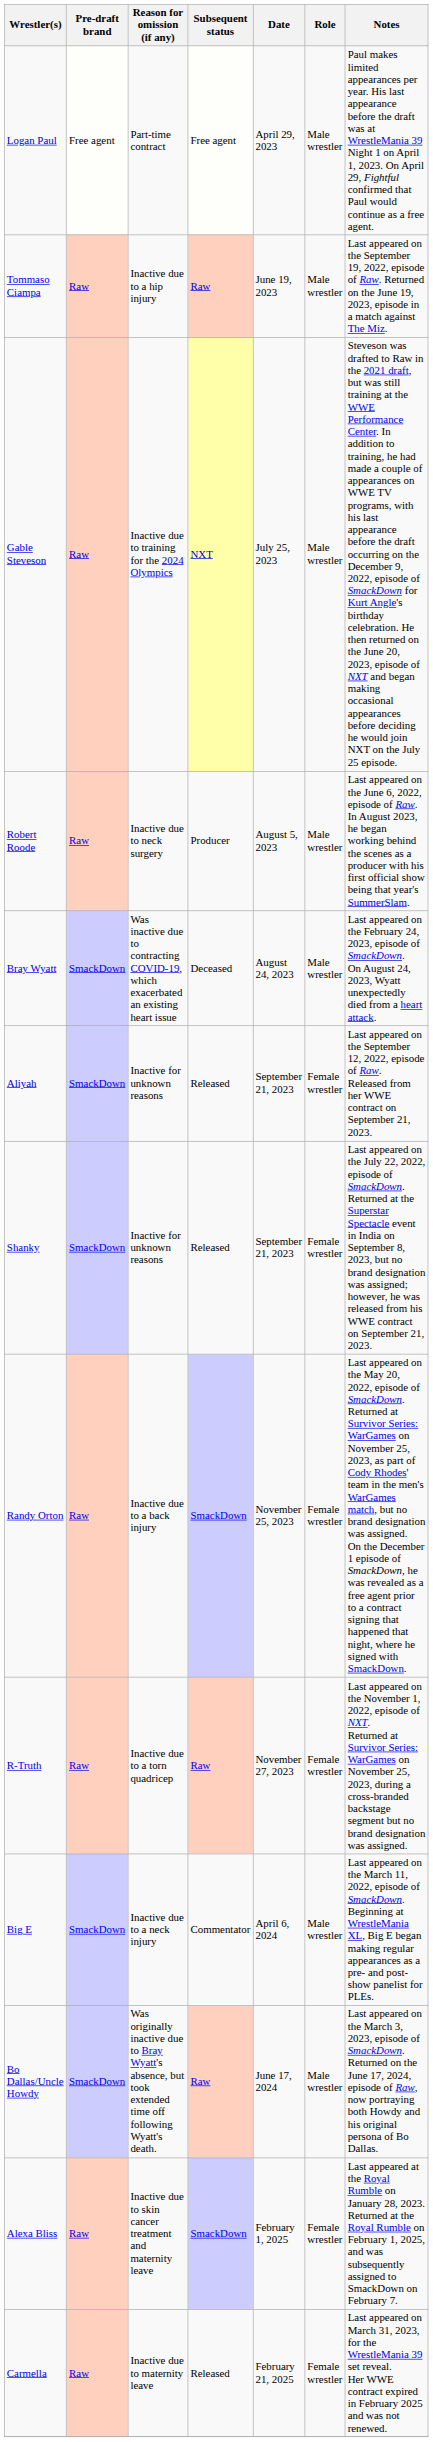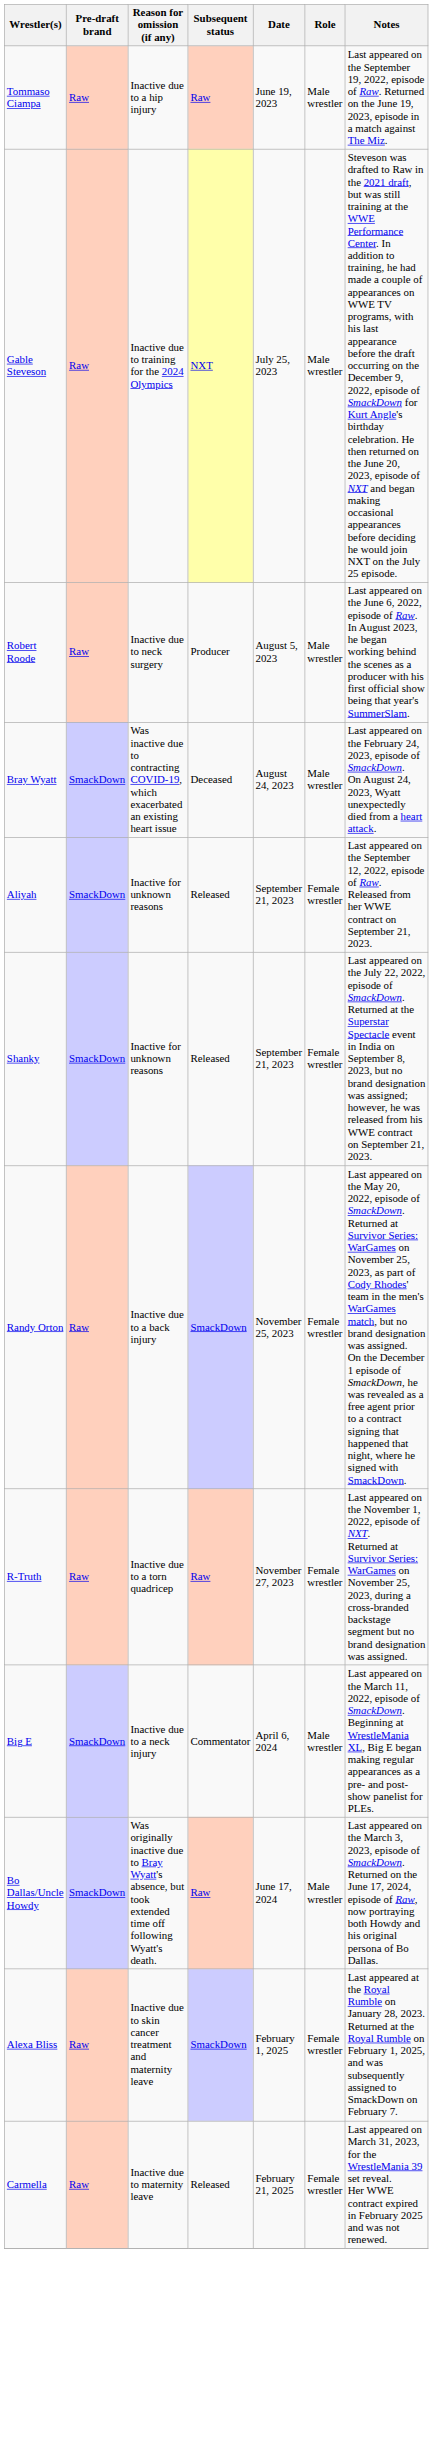 <table class="wikitable sortable" style="width:100%">
 <tr>
 <th>Wrestler(s)</th>
 <th>Pre-draft brand</th>
 <th>Reason for omission<br>(if any)</th>
 <th>Subsequent status</th>
 <th>Date</th>
 <th>Role</th>
 <th>Notes</th>
-</tr>
-<tr>
-<td><a href='#'>Logan Paul</a></td>
-<td style="background:#FEFEFA">Free agent</td>
-<td>Part-time contract</td>
-<td style="background:#FEFEFA">Free agent</td>
-<td>April 29, 2023</td>
-<td>Male wrestler</td>
-<td>Paul makes limited appearances per year. His last appearance before the draft was at <a href='#'>WrestleMania 39</a> Night 1 on April 1, 2023. On April 29, <em>Fightful</em> confirmed that Paul would continue as a free agent.</td>
 </tr>
 <tr>
 <td><a href='#'>Tommaso Ciampa</a></td>
 <td style="background:#ffd0bd"><a href='#'>Raw</a></td>
 <td>Inactive due to a hip injury</td>
 <td style="background:#ffd0bd"><a href='#'>Raw</a></td>
 <td>June 19, 2023</td>
 <td>Male wrestler</td>
 <td>Last appeared on the September 19, 2022, episode of <em><a href='#'>Raw</a></em>. Returned on the June 19, 2023, episode in a match against <a href='#'>The Miz</a>.</td>
 </tr>
 <tr>
 <td><a href='#'>Gable Steveson</a></td>
 <td style="background:#ffd0bd"><a href='#'>Raw</a></td>
 <td>Inactive due to training for the <a href='#'>2024 Olympics</a></td>
 <td style="background:#ffa"><a href='#'>NXT</a></td>
 <td>July 25, 2023</td>
 <td>Male wrestler</td>
 <td>Steveson was drafted to Raw in the <a href='#'>2021 draft</a>, but was still training at the <a href='#'>WWE Performance Center</a>. In addition to training, he had made a couple of appearances on WWE TV programs, with his last appearance before the draft occurring on the December 9, 2022, episode of <em><a href='#'>SmackDown</a></em> for <a href='#'>Kurt Angle</a>'s birthday celebration. He then returned on the June 20, 2023, episode of <em><a href='#'>NXT</a></em> and began making occasional appearances before deciding he would join NXT on the July 25 episode.</td>
 </tr>
 <tr>
 <td><a href='#'>Robert Roode</a></td>
 <td style="background:#ffd0bd"><a href='#'>Raw</a></td>
 <td>Inactive due to neck surgery</td>
 <td>Producer</td>
 <td>August 5, 2023</td>
 <td>Male wrestler</td>
 <td>Last appeared on the June 6, 2022, episode of <em><a href='#'>Raw</a></em>.<br>In August 2023, he began working behind the scenes as a producer with his first official show being that year's <a href='#'>SummerSlam</a>.</td>
 </tr>
 <tr>
 <td><a href='#'>Bray Wyatt</a></td>
 <td style="background:#ccf;"><a href='#'>SmackDown</a></td>
 <td>Was inactive due to contracting <a href='#'>COVID-19</a>, which exacerbated an existing heart issue</td>
 <td>Deceased</td>
 <td>August 24, 2023</td>
 <td>Male wrestler</td>
 <td>Last appeared on the February 24, 2023, episode of <em><a href='#'>SmackDown</a></em>.<br>On August 24, 2023, Wyatt unexpectedly died from a <a href='#'>heart attack</a>.</td>
 </tr>
 <tr>
 <td><a href='#'>Aliyah</a></td>
 <td style="background:#ccf;"><a href='#'>SmackDown</a></td>
 <td>Inactive for unknown reasons</td>
 <td>Released</td>
 <td>September 21, 2023</td>
 <td>Female wrestler</td>
 <td>Last appeared on the September 12, 2022, episode of <em><a href='#'>Raw</a></em>.<br>Released from her WWE contract on September 21, 2023.</td>
 </tr>
 <tr>
 <td><a href='#'>Shanky</a></td>
 <td style="background:#ccf;"><a href='#'>SmackDown</a></td>
 <td>Inactive for unknown reasons</td>
 <td>Released</td>
 <td>September 21, 2023</td>
 <td>Female wrestler</td>
 <td>Last appeared on the July 22, 2022, episode of <em><a href='#'>SmackDown</a></em>.<br>Returned at the <a href='#'>Superstar Spectacle</a> event in India on September 8, 2023, but no brand designation was assigned; however, he was released from his WWE contract on September 21, 2023.</td>
 </tr>
 <tr>
 <td><a href='#'>Randy Orton</a></td>
 <td style="background:#ffd0bd"><a href='#'>Raw</a></td>
 <td>Inactive due to a back injury</td>
 <td style="background:#ccf"><a href='#'>SmackDown</a></td>
 <td>November 25, 2023</td>
 <td>Female wrestler</td>
 <td>Last appeared on the May 20, 2022, episode of <em><a href='#'>SmackDown</a></em>.<br>Returned at <a href='#'>Survivor Series: WarGames</a> on November 25, 2023, as part of <a href='#'>Cody Rhodes</a>' team in the men's <a href='#'>WarGames match</a>, but no brand designation was assigned.<br> On the December 1 episode of <em>SmackDown</em>, he was revealed as a free agent prior to a contract signing that happened that night, where he signed with <a href='#'>SmackDown</a>.</td>
 </tr>
 <tr>
 <td><a href='#'>R-Truth</a></td>
 <td style="background:#ffd0bd"><a href='#'>Raw</a></td>
 <td>Inactive due to a torn quadricep</td>
 <td style="background:#ffd0bd"><a href='#'>Raw</a></td>
 <td>November 27, 2023</td>
 <td>Female wrestler</td>
 <td>Last appeared on the November 1, 2022, episode of <em><a href='#'>NXT</a></em>.<br>Returned at <a href='#'>Survivor Series: WarGames</a> on November 25, 2023, during a cross-branded backstage segment but no brand designation was assigned.<br></td>
 </tr>
 <tr>
 <td><a href='#'>Big E</a></td>
 <td style="background:#ccf;"><a href='#'>SmackDown</a></td>
 <td>Inactive due to a neck injury</td>
 <td>Commentator</td>
 <td>April 6, 2024</td>
 <td>Male wrestler</td>
 <td>Last appeared on the March 11, 2022, episode of <em><a href='#'>SmackDown</a></em>.<br>Beginning at <a href='#'>WrestleMania XL</a>, Big E began making regular appearances as a pre- and post-show panelist for PLEs.</td>
 </tr>
 <tr>
 <td><a href='#'>Bo Dallas/Uncle Howdy</a></td>
 <td style="background:#ccf;"><a href='#'>SmackDown</a></td>
 <td>Was originally inactive due to <a href='#'>Bray Wyatt</a>'s absence, but took extended time off following Wyatt's death.</td>
 <td style="background:#ffd0bd"><a href='#'>Raw</a></td>
 <td>June 17, 2024</td>
 <td>Male wrestler</td>
 <td>Last appeared on the March 3, 2023, episode of <em><a href='#'>SmackDown</a></em>.<br>Returned on the June 17, 2024, episode of <em><a href='#'>Raw</a></em>, now portraying both Howdy and his original persona of Bo Dallas.</td>
 </tr>
 <tr>
 <td><a href='#'>Alexa Bliss</a></td>
 <td style="background:#ffd0bd"><a href='#'>Raw</a></td>
 <td>Inactive due to skin cancer treatment and maternity leave</td>
 <td style="background:#ccf;"><a href='#'>SmackDown</a></td>
 <td>February 1, 2025</td>
 <td>Female wrestler</td>
 <td>Last appeared at the <a href='#'>Royal Rumble</a> on January 28, 2023.<br>Returned at the <a href='#'>Royal Rumble</a> on February 1, 2025, and was subsequently assigned to SmackDown on February 7.</td>
 </tr>
 <tr>
 <td><a href='#'>Carmella</a></td>
 <td style="background:#ffd0bd"><a href='#'>Raw</a></td>
 <td>Inactive due to maternity leave</td>
 <td>Released</td>
 <td>February 21, 2025</td>
 <td>Female wrestler</td>
 <td>Last appeared on March 31, 2023, for the <a href='#'>WrestleMania 39</a> set reveal.<br>Her WWE contract expired in February 2025 and was not renewed.</td>
 </tr>
 <tr>
 </tr>
 </table>
